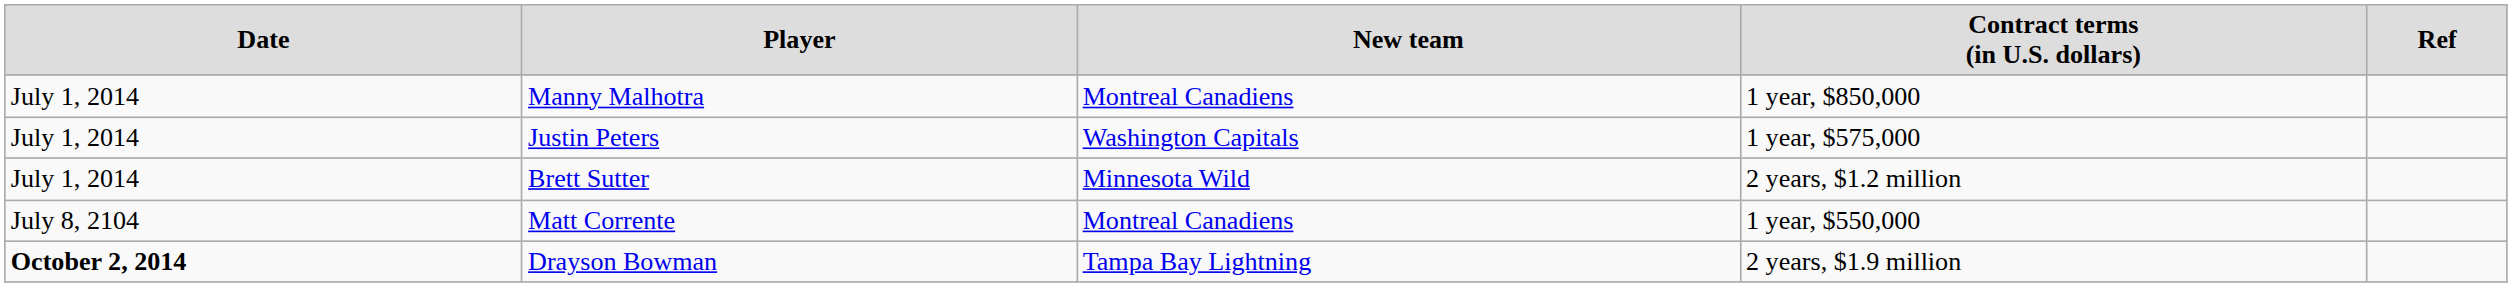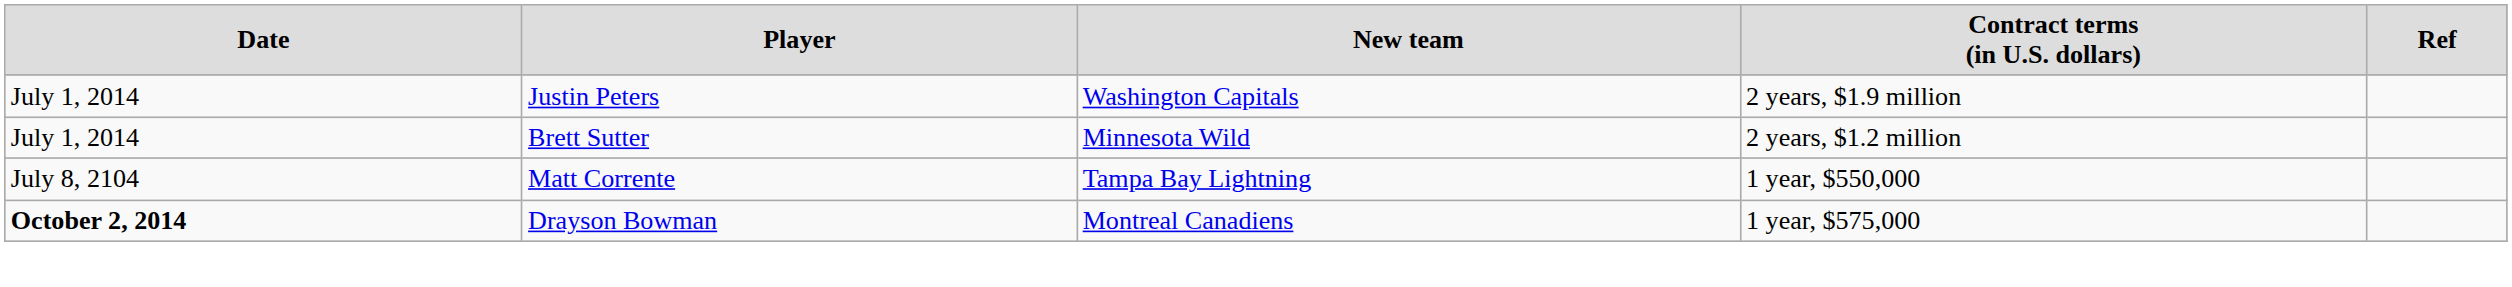 <table class="wikitable" width=97%>
 <tr align="center" bgcolor="#dddddd">
 <td><strong>Date</strong></td>
 <td><strong>Player</strong></td>
 <td><strong>New team</strong></td>
 <td><strong>Contract terms</strong><br><strong>(in U.S. dollars)</strong></td>
 <td><strong>Ref</strong></td>
 </tr>
 <tr>
 <td>July 1, 2014</td>
-<td><a href='#'>Manny Malhotra</a></td>
-<td><a href='#'>Montreal Canadiens</a></td>
-<td>1 year, $850,000</td>
-<td></td>
-</tr>
-<tr>
-<td>July 1, 2014</td>
 <td><a href='#'>Justin Peters</a></td>
 <td><a href='#'>Washington Capitals</a></td>
-<td>1 year, $575,000</td>
+<td>2 years, $1.9 million</td>
 <td></td>
 </tr>
 <tr>
 <td>July 1, 2014</td>
 <td><a href='#'>Brett Sutter</a></td>
 <td><a href='#'>Minnesota Wild</a></td>
 <td>2 years, $1.2 million</td>
 <td></td>
 </tr>
 <tr>
 <td>July 8, 2104</td>
 <td><a href='#'>Matt Corrente</a></td>
-<td><a href='#'>Montreal Canadiens</a></td>
+<td><a href='#'>Tampa Bay Lightning</a></td>
 <td>1 year, $550,000</td>
 <td></td>
 </tr>
 <tr>
 <td><strong>October 2, 2014</strong></td>
 <td><a href='#'>Drayson Bowman</a></td>
-<td><a href='#'>Tampa Bay Lightning</a></td>
-<td>2 years, $1.9 million</td>
+<td><a href='#'>Montreal Canadiens</a></td>
+<td>1 year, $575,000</td>
 <td></td>
 </tr>
 </table>
